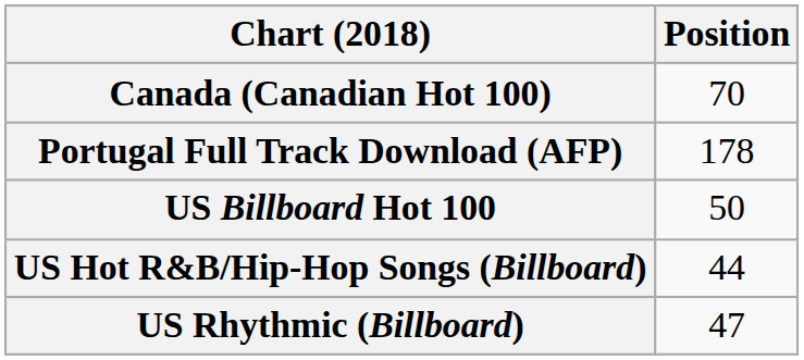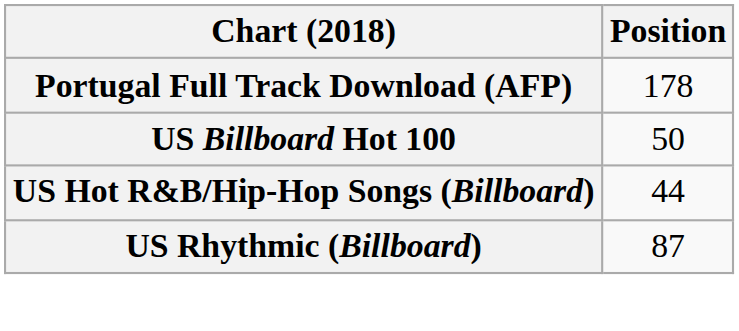 <table class="wikitable sortable plainrowheaders" style="text-align:center">
 <tr>
 <th scope="col">Chart (2018)</th>
 <th scope="col">Position</th>
-</tr>
-<tr>
-<th scope="row">Canada (Canadian Hot 100)</th>
-<td>70</td>
 </tr>
 <tr>
 <th scope="row">Portugal Full Track Download (AFP)</th>
 <td>178</td>
 </tr>
 <tr>
 <th scope="row">US <em>Billboard</em> Hot 100</th>
 <td>50</td>
 </tr>
 <tr>
 <th scope="row">US Hot R&B/Hip-Hop Songs (<em>Billboard</em>)</th>
 <td>44</td>
 </tr>
 <tr>
 <th scope="row">US Rhythmic (<em>Billboard</em>)</th>
-<td>47</td>
+<td>87</td>
 </tr>
 </table>
